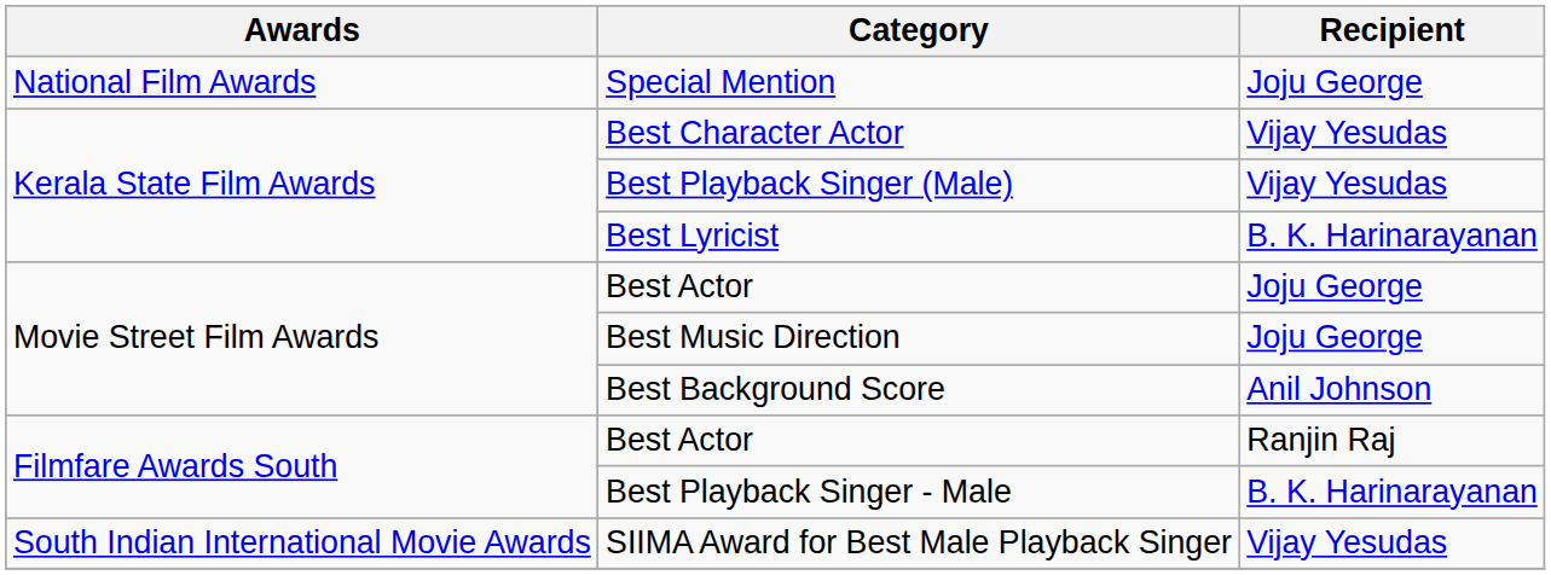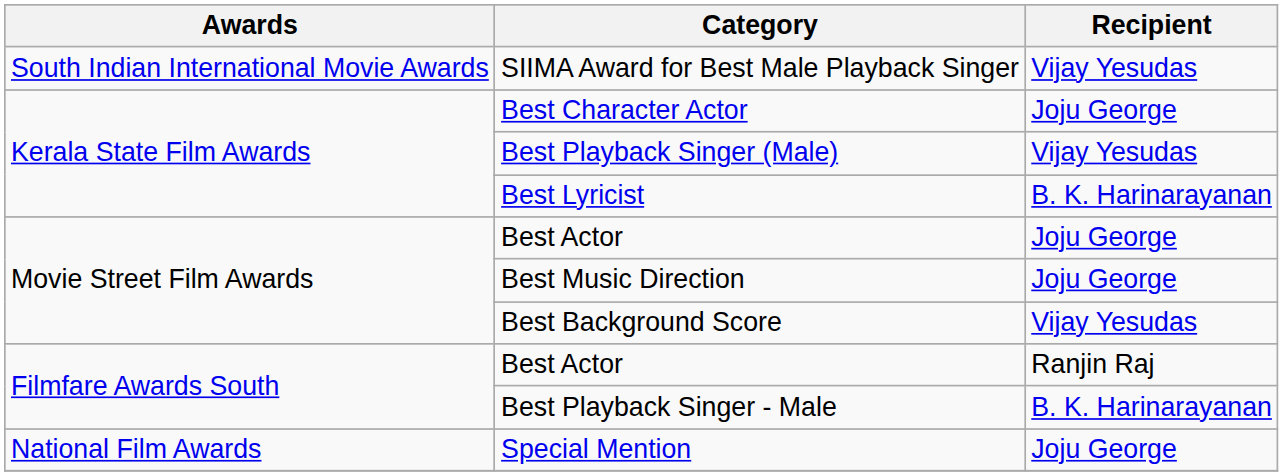 <table class= "wikitable sortable">
 <tr>
 <th>Awards</th>
 <th>Category</th>
 <th>Recipient</th>
 </tr>
 <tr>
-<td><a href='#'>National Film Awards</a></td>
-<td><a href='#'>Special Mention</a></td>
-<td><a href='#'>Joju George</a></td>
+<td rowspan="1"><a href='#'>South Indian International Movie Awards</a></td>
+<td>SIIMA Award for Best Male Playback Singer</td>
+<td><a href='#'>Vijay Yesudas</a></td>
 </tr>
 <tr>
 <td rowspan="3"><a href='#'>Kerala State Film Awards</a></td>
 <td><a href='#'>Best Character Actor</a></td>
-<td><a href='#'>Vijay Yesudas</a></td>
+<td><a href='#'>Joju George</a></td>
 </tr>
 <tr>
 <td><a href='#'>Best Playback Singer (Male)</a></td>
 <td><a href='#'>Vijay Yesudas</a></td>
 </tr>
 <tr>
 <td><a href='#'>Best Lyricist</a></td>
 <td><a href='#'>B. K. Harinarayanan</a></td>
 </tr>
 <tr>
 <td rowspan="3">Movie Street Film Awards</td>
 <td>Best Actor</td>
 <td><a href='#'>Joju George</a></td>
 </tr>
 <tr>
 <td>Best Music Direction</td>
 <td><a href='#'>Joju George</a></td>
 </tr>
 <tr>
 <td>Best Background Score</td>
-<td><a href='#'>Anil Johnson</a></td>
+<td><a href='#'>Vijay Yesudas</a></td>
 </tr>
 <tr>
 <td rowspan="2"><a href='#'>Filmfare Awards South</a></td>
 <td>Best Actor</td>
 <td>Ranjin Raj</td>
 </tr>
 <tr>
 <td>Best Playback Singer - Male</td>
 <td><a href='#'>B. K. Harinarayanan</a></td>
 </tr>
 <tr>
-<td rowspan="1"><a href='#'>South Indian International Movie Awards</a></td>
-<td>SIIMA Award for Best Male Playback Singer</td>
-<td><a href='#'>Vijay Yesudas</a></td>
+<td><a href='#'>National Film Awards</a></td>
+<td><a href='#'>Special Mention</a></td>
+<td><a href='#'>Joju George</a></td>
 </tr>
 <tr>
 </tr>
 </table>
